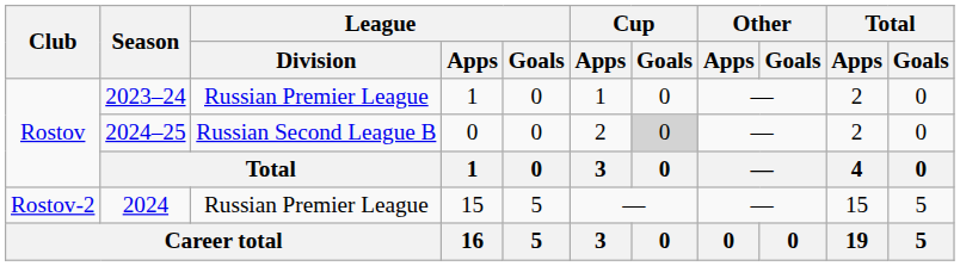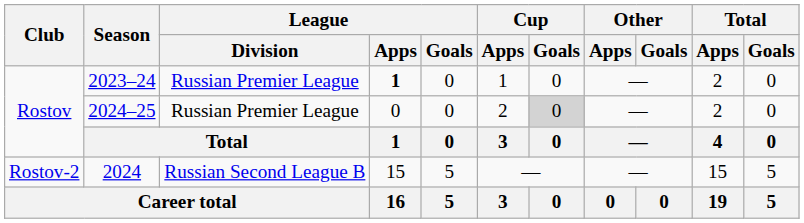 <table class="wikitable" style="text-align: center;">
 <tr>
 <th rowspan="2">Club</th>
 <th rowspan="2">Season</th>
 <th colspan="3">League</th>
 <th colspan="2">Cup</th>
 <th colspan="2">Other</th>
 <th colspan="2">Total</th>
 </tr>
 <tr>
 <th>Division</th>
 <th>Apps</th>
 <th>Goals</th>
 <th>Apps</th>
 <th>Goals</th>
 <th>Apps</th>
 <th>Goals</th>
 <th>Apps</th>
 <th>Goals</th>
 </tr>
 <tr>
 <td rowspan="3"><a href='#'>Rostov</a></td>
 <td><a href='#'>2023–24</a></td>
 <td><a href='#'>Russian Premier League</a></td>
-<td>1</td>
+<td><strong>1</strong></td>
 <td>0</td>
 <td>1</td>
 <td>0</td>
 <td colspan="2">—</td>
 <td>2</td>
 <td>0</td>
 </tr>
 <tr>
 <td><a href='#'>2024–25</a></td>
-<td><a href='#'>Russian Second League B</a></td>
+<td>Russian Premier League</td>
 <td>0</td>
 <td>0</td>
 <td>2</td>
 <td style="background: lightgrey;">0</td>
 <td colspan="2">—</td>
 <td>2</td>
 <td>0</td>
 </tr>
 <tr>
 <th colspan="2">Total</th>
 <th>1</th>
 <th>0</th>
 <th>3</th>
 <th>0</th>
 <th colspan="2">—</th>
 <th>4</th>
 <th>0</th>
 </tr>
 <tr>
 <td><a href='#'>Rostov-2</a></td>
 <td><a href='#'>2024</a></td>
-<td>Russian Premier League</td>
+<td><a href='#'>Russian Second League B</a></td>
 <td>15</td>
 <td>5</td>
 <td colspan="2">—</td>
 <td colspan="2">—</td>
 <td>15</td>
 <td>5</td>
 </tr>
 <tr>
 <th colspan="3">Career total</th>
 <th>16</th>
 <th>5</th>
 <th>3</th>
 <th>0</th>
 <th>0</th>
 <th>0</th>
 <th>19</th>
 <th>5</th>
 </tr>
 </table>
